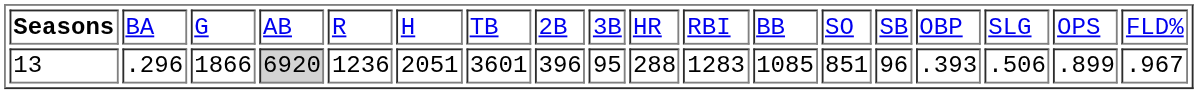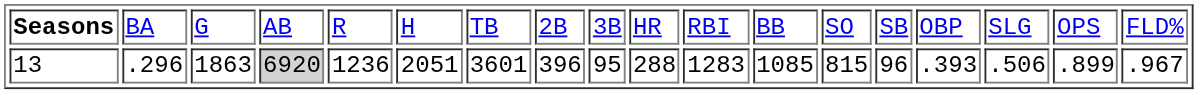 <table border="1">
 <tr ---->
 <td><strong>Seasons</strong></td>
 <td><a href='#'>BA</a></td>
 <td><a href='#'>G</a></td>
 <td><a href='#'>AB</a></td>
 <td><a href='#'>R</a></td>
 <td><a href='#'>H</a></td>
 <td><a href='#'>TB</a></td>
 <td><a href='#'>2B</a></td>
 <td><a href='#'>3B</a></td>
 <td><a href='#'>HR</a></td>
 <td><a href='#'>RBI</a></td>
 <td><a href='#'>BB</a></td>
 <td><a href='#'>SO</a></td>
 <td><a href='#'>SB</a></td>
 <td><a href='#'>OBP</a></td>
 <td><a href='#'>SLG</a></td>
 <td><a href='#'>OPS</a></td>
 <td><a href='#'>FLD%</a></td>
 </tr>
 <tr ---->
 <td>13</td>
 <td>.296</td>
-<td>1866</td>
+<td>1863</td>
 <td style="background: lightgrey;">6920</td>
 <td>1236</td>
 <td>2051</td>
 <td>3601</td>
 <td>396</td>
 <td>95</td>
 <td>288</td>
 <td>1283</td>
 <td>1085</td>
-<td>851</td>
+<td>815</td>
 <td>96</td>
 <td>.393</td>
 <td>.506</td>
 <td>.899</td>
 <td>.967</td>
 </tr>
 </table>
